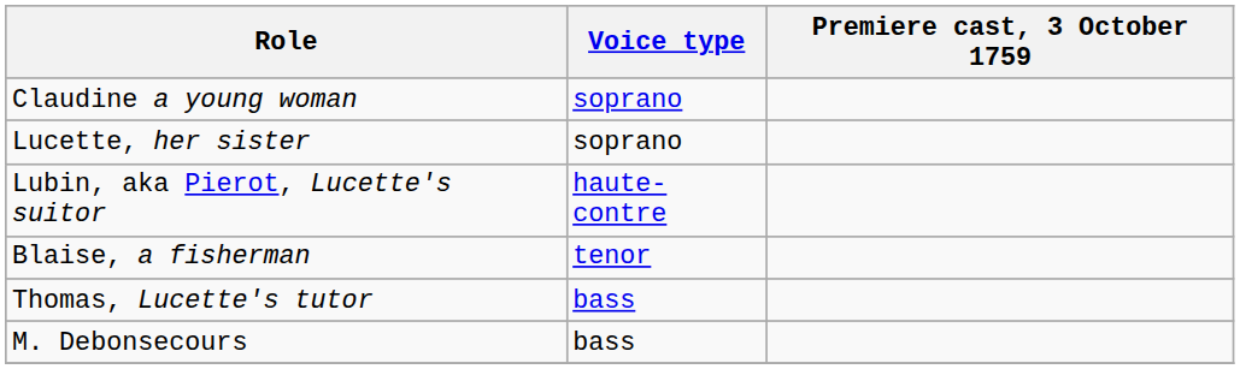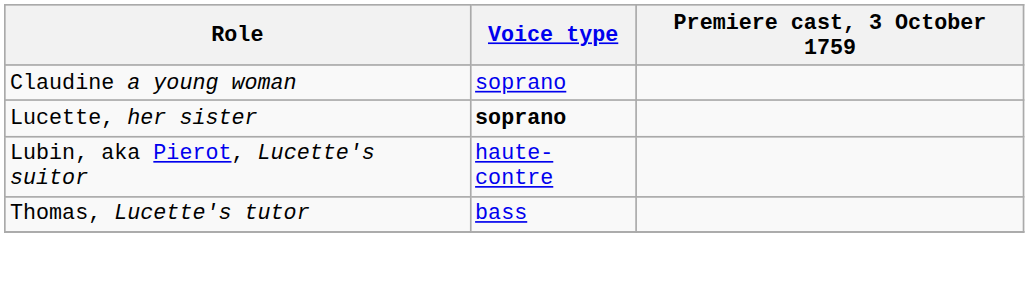 <table class="wikitable">
 <tr>
 <th>Role</th>
 <th><a href='#'>Voice type</a></th>
 <th>Premiere cast, 3 October 1759</th>
 </tr>
 <tr>
 <td>Claudine <em>a young woman</em></td>
 <td><a href='#'>soprano</a></td>
 <td></td>
 </tr>
 <tr>
 <td>Lucette, <em>her sister</em></td>
-<td>soprano</td>
+<td><strong>soprano</strong></td>
 <td></td>
 </tr>
 <tr>
 <td>Lubin, aka <a href='#'>Pierot</a>, <em>Lucette's suitor</em></td>
 <td><a href='#'>haute-contre</a></td>
 <td></td>
 </tr>
 <tr>
-<td>Blaise, <em>a fisherman</em></td>
-<td><a href='#'>tenor</a></td>
-<td></td>
-</tr>
-<tr>
 <td>Thomas, <em>Lucette's tutor</em></td>
 <td><a href='#'>bass</a></td>
 <td></td>
 </tr>
 <tr>
-<td>M. Debonsecours</td>
-<td>bass</td>
-<td></td>
-</tr>
-<tr>
 </tr>
 </table>
